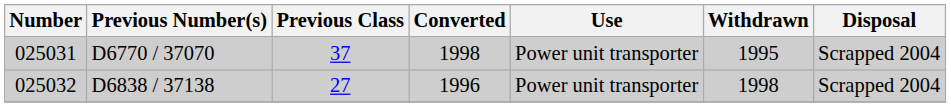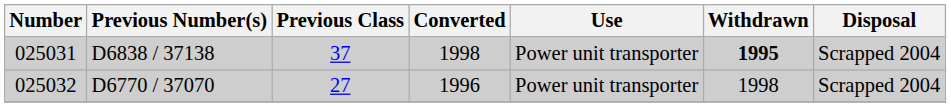 <table class="wikitable">
 <tr>
 <th>Number</th>
 <th align=left>Previous Number(s)</th>
 <th>Previous Class</th>
 <th>Converted</th>
 <th align=left>Use</th>
 <th>Withdrawn</th>
 <th align=left>Disposal</th>
 </tr>
 <tr>
 <td style="background-color:#CECECE" align=center>025031</td>
-<td style="background-color:#CECECE">D6770 / 37070</td>
+<td style="background-color:#CECECE">D6838 / 37138</td>
 <td style="background-color:#CECECE" align=center><a href='#'>37</a></td>
 <td style="background-color:#CECECE" align=center>1998</td>
 <td style="background-color:#CECECE">Power unit transporter</td>
-<td style="background-color:#CECECE" align=center>1995</td>
+<td style="background-color:#CECECE" align=center><strong>1995</strong></td>
 <td style="background-color:#CECECE">Scrapped 2004</td>
 </tr>
 <tr>
 <td style="background-color:#CECECE" align=center>025032</td>
-<td style="background-color:#CECECE">D6838 / 37138</td>
+<td style="background-color:#CECECE">D6770 / 37070</td>
 <td style="background-color:#CECECE" align=center><a href='#'>27</a></td>
 <td style="background-color:#CECECE" align=center>1996</td>
 <td style="background-color:#CECECE">Power unit transporter</td>
 <td style="background-color:#CECECE" align=center>1998</td>
 <td style="background-color:#CECECE">Scrapped 2004</td>
 </tr>
 <tr>
 </tr>
 </table>
